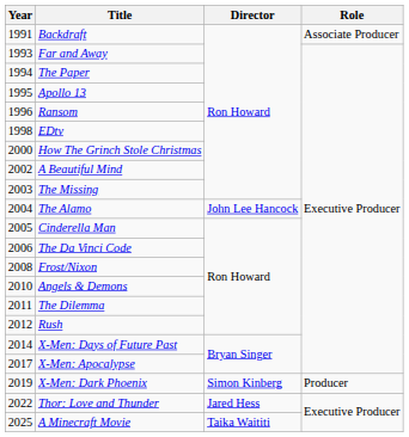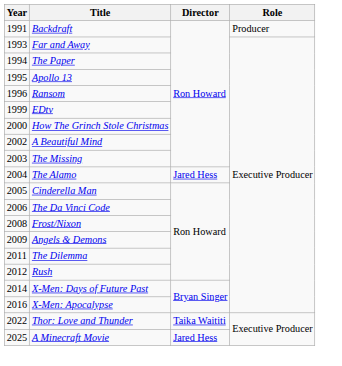 <table class="wikitable sortable" border="1">
 <tr>
 <th>Year</th>
 <th>Title</th>
 <th>Director</th>
 <th>Role</th>
 </tr>
 <tr>
 <td>1991</td>
 <td><em><a href='#'>Backdraft</a></em></td>
 <td rowspan="9"><a href='#'>Ron Howard</a></td>
-<td>Associate Producer</td>
+<td>Producer</td>
 </tr>
 <tr>
 <td>1993</td>
 <td><em><a href='#'>Far and Away</a></em></td>
 <td rowspan="17">Executive Producer</td>
 </tr>
 <tr>
 <td>1994</td>
 <td><em><a href='#'>The Paper</a></em></td>
 </tr>
 <tr>
 <td>1995</td>
 <td><em><a href='#'>Apollo 13</a></em></td>
 </tr>
 <tr>
 <td>1996</td>
 <td><em><a href='#'>Ransom</a></em></td>
 </tr>
 <tr>
-<td>1998</td>
+<td>1999</td>
 <td><em><a href='#'>EDtv</a></em></td>
 </tr>
 <tr>
 <td>2000</td>
 <td><em><a href='#'>How The Grinch Stole Christmas</a></em></td>
 </tr>
 <tr>
 <td>2002</td>
 <td><em><a href='#'>A Beautiful Mind</a></em></td>
 </tr>
 <tr>
 <td>2003</td>
 <td><em><a href='#'>The Missing</a></em></td>
 </tr>
 <tr>
 <td>2004</td>
 <td><em><a href='#'>The Alamo</a></em></td>
-<td><a href='#'>John Lee Hancock</a></td>
+<td><a href='#'>Jared Hess</a></td>
 </tr>
 <tr>
 <td>2005</td>
 <td><em><a href='#'>Cinderella Man</a></em></td>
 <td rowspan="6">Ron Howard</td>
 </tr>
 <tr>
 <td>2006</td>
 <td><em><a href='#'>The Da Vinci Code</a></em></td>
 </tr>
 <tr>
 <td>2008</td>
 <td><em><a href='#'>Frost/Nixon</a></em></td>
 </tr>
 <tr>
-<td>2010</td>
+<td>2009</td>
 <td><em><a href='#'>Angels & Demons</a></em></td>
 </tr>
 <tr>
 <td>2011</td>
 <td><em><a href='#'>The Dilemma</a></em></td>
 </tr>
 <tr>
 <td>2012</td>
 <td><em><a href='#'>Rush</a></em></td>
 </tr>
 <tr>
 <td>2014</td>
 <td><em><a href='#'>X-Men: Days of Future Past</a></em></td>
 <td rowspan="2"><a href='#'>Bryan Singer</a></td>
 </tr>
 <tr>
-<td>2017</td>
+<td>2016</td>
 <td><em><a href='#'>X-Men: Apocalypse</a></em></td>
-</tr>
-<tr>
-<td>2019</td>
-<td><em><a href='#'>X-Men: Dark Phoenix</a></em></td>
-<td><a href='#'>Simon Kinberg</a></td>
-<td>Producer</td>
 </tr>
 <tr>
 <td>2022</td>
 <td><em><a href='#'>Thor: Love and Thunder</a></em></td>
-<td><a href='#'>Jared Hess</a></td>
+<td><a href='#'>Taika Waititi</a></td>
 <td rowspan="2">Executive Producer</td>
 </tr>
 <tr>
 <td>2025</td>
 <td><em><a href='#'>A Minecraft Movie</a></em></td>
-<td><a href='#'>Taika Waititi</a></td>
+<td><a href='#'>Jared Hess</a></td>
 </tr>
 </table>
